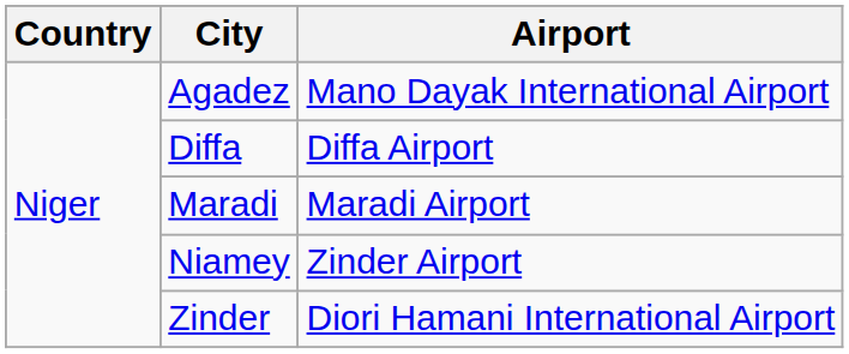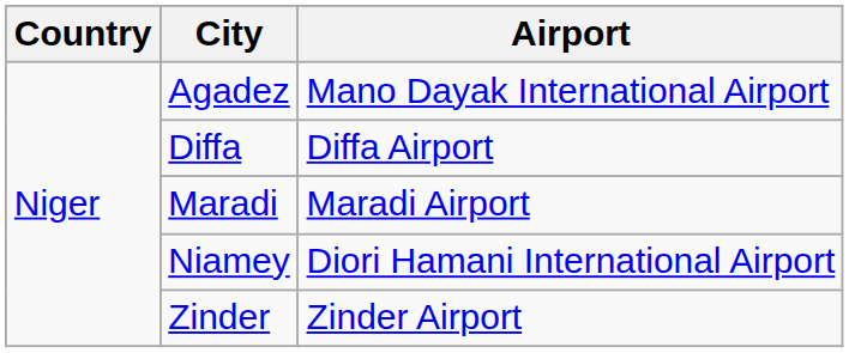 <table class="wikitable sortable toccolours floatleft">
 <tr>
 <th>Country</th>
 <th>City</th>
 <th>Airport</th>
 </tr>
 <tr>
 <td rowspan="5"><a href='#'>Niger</a></td>
 <td><a href='#'>Agadez</a></td>
 <td><a href='#'>Mano Dayak International Airport</a></td>
 </tr>
 <tr>
 <td><a href='#'>Diffa</a></td>
 <td><a href='#'>Diffa Airport</a></td>
 </tr>
 <tr>
 <td><a href='#'>Maradi</a></td>
 <td><a href='#'>Maradi Airport</a></td>
 </tr>
 <tr>
 <td><a href='#'>Niamey</a></td>
-<td><a href='#'>Zinder Airport</a></td>
+<td><a href='#'>Diori Hamani International Airport</a></td>
 </tr>
 <tr>
 <td><a href='#'>Zinder</a></td>
-<td><a href='#'>Diori Hamani International Airport</a></td>
+<td><a href='#'>Zinder Airport</a></td>
 </tr>
 </table>
